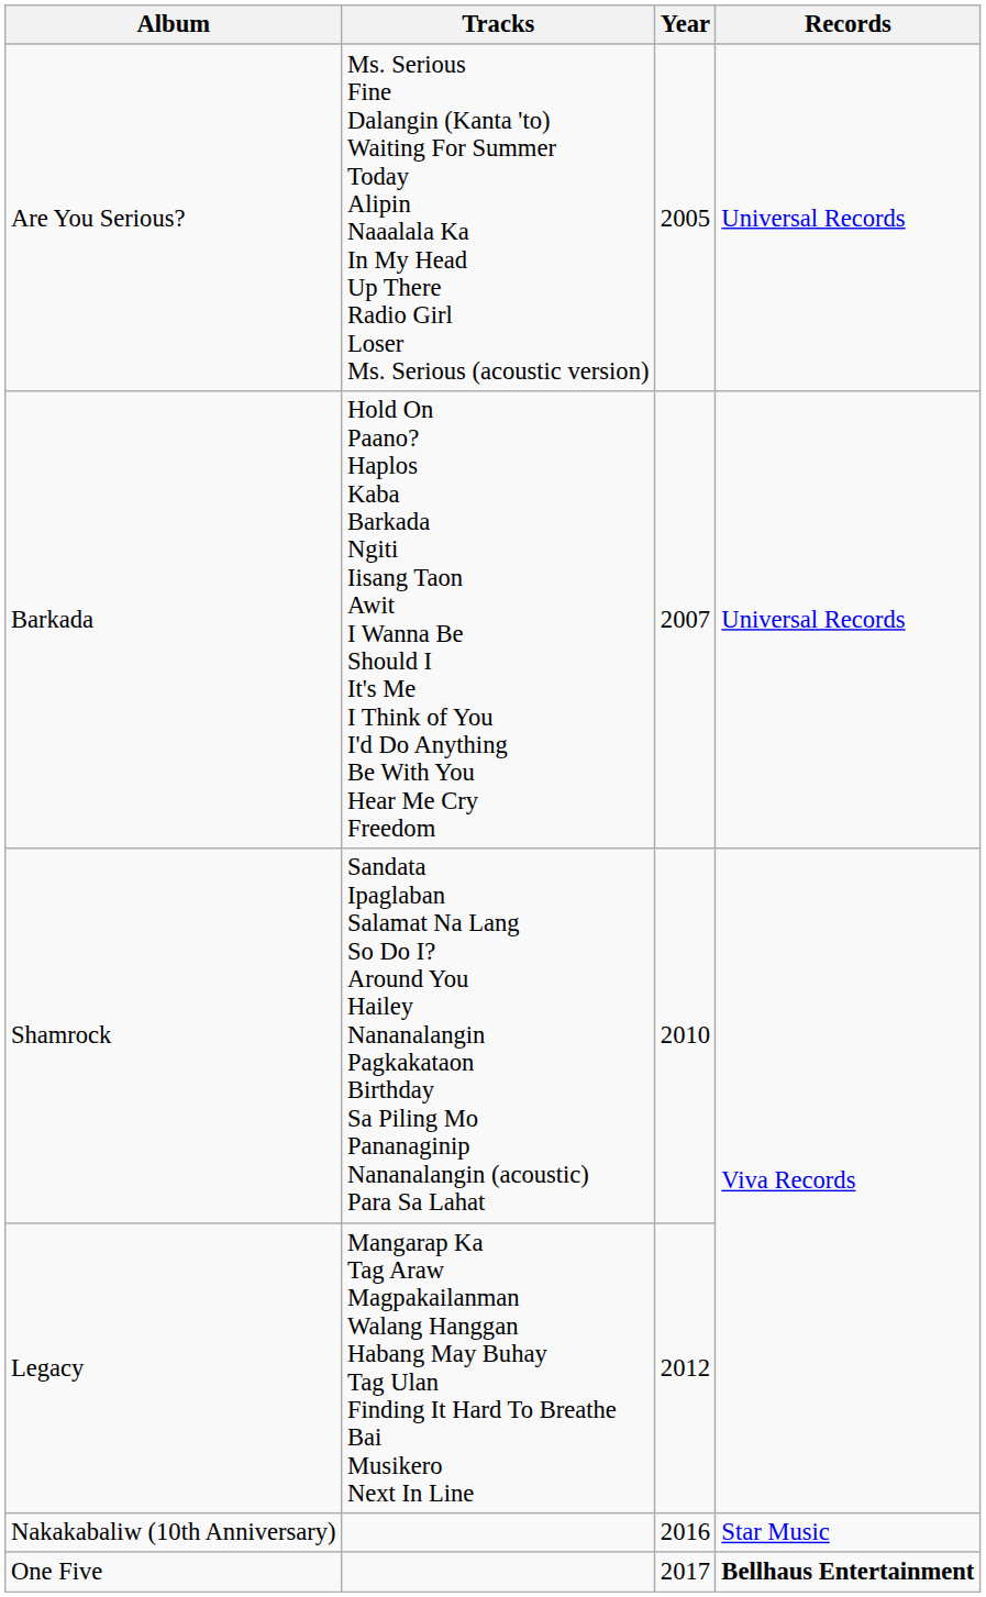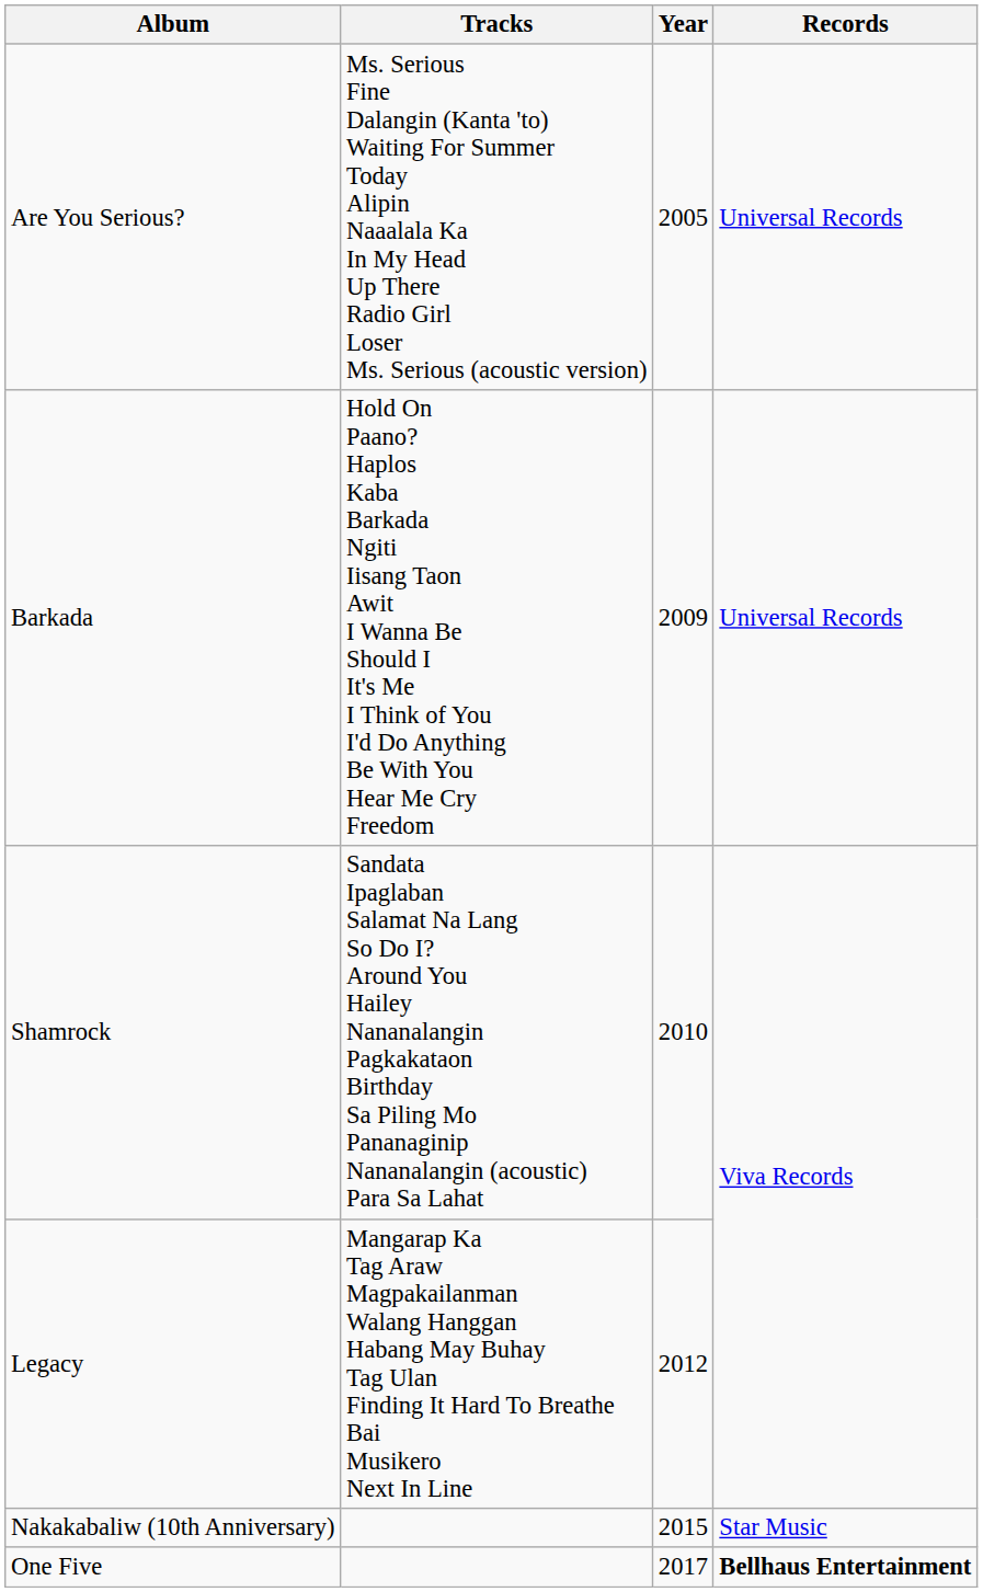 <table class="wikitable">
 <tr>
 <th>Album</th>
 <th>Tracks</th>
 <th>Year</th>
 <th>Records</th>
 </tr>
 <tr>
 <td>Are You Serious?</td>
 <td>Ms. Serious <br> Fine <br> Dalangin (Kanta 'to) <br> Waiting For Summer <br> Today <br> Alipin <br> Naaalala Ka <br> In My Head <br> Up There <br> Radio Girl <br> Loser <br> Ms. Serious (acoustic version)</td>
 <td>2005</td>
 <td><a href='#'>Universal Records</a></td>
 </tr>
 <tr>
 <td>Barkada</td>
 <td>Hold On <br> Paano? <br> Haplos <br> Kaba <br> Barkada <br> Ngiti <br> Iisang Taon <br> Awit <br> I Wanna Be <br> Should I <br> It's Me <br> I Think of You <br> I'd Do Anything <br> Be With You <br> Hear Me Cry <br> Freedom</td>
-<td>2007</td>
+<td>2009</td>
 <td><a href='#'>Universal Records</a></td>
 </tr>
 <tr>
 <td>Shamrock</td>
 <td>Sandata <br> Ipaglaban <br> Salamat Na Lang <br> So Do I? <br> Around You <br> Hailey <br> Nananalangin <br> Pagkakataon <br> Birthday <br> Sa Piling Mo <br> Pananaginip <br> Nananalangin (acoustic) <br> Para Sa Lahat</td>
 <td>2010</td>
 <td rowspan="2"><a href='#'>Viva Records</a></td>
 </tr>
 <tr>
 <td>Legacy</td>
 <td>Mangarap Ka <br> Tag Araw <br> Magpakailanman <br> Walang Hanggan <br> Habang May Buhay <br> Tag Ulan <br>Finding It Hard To Breathe <br> Bai <br> Musikero <br> Next In Line</td>
 <td>2012</td>
 </tr>
 <tr>
 <td>Nakakabaliw (10th Anniversary)</td>
 <td></td>
-<td>2016</td>
+<td>2015</td>
 <td><a href='#'>Star Music</a></td>
 </tr>
 <tr>
 <td>One Five</td>
 <td></td>
 <td>2017</td>
 <td><strong>Bellhaus Entertainment</strong></td>
 </tr>
 </table>
